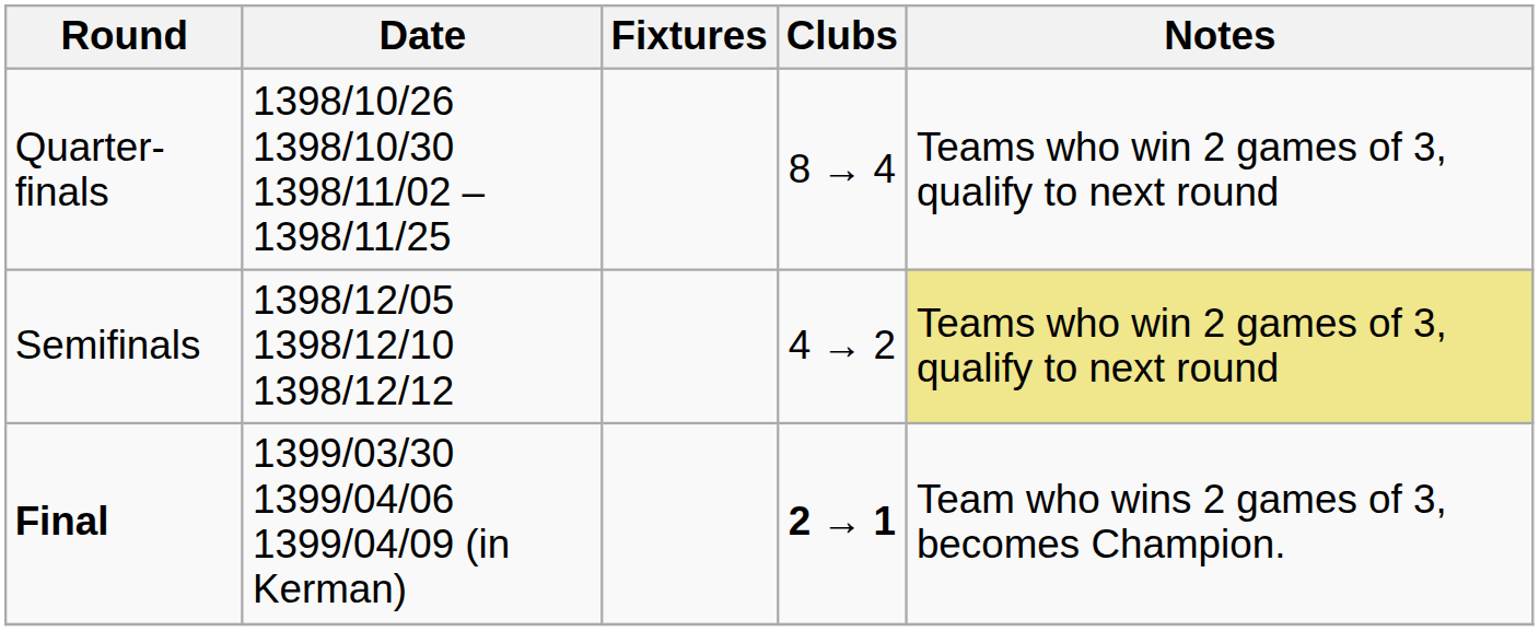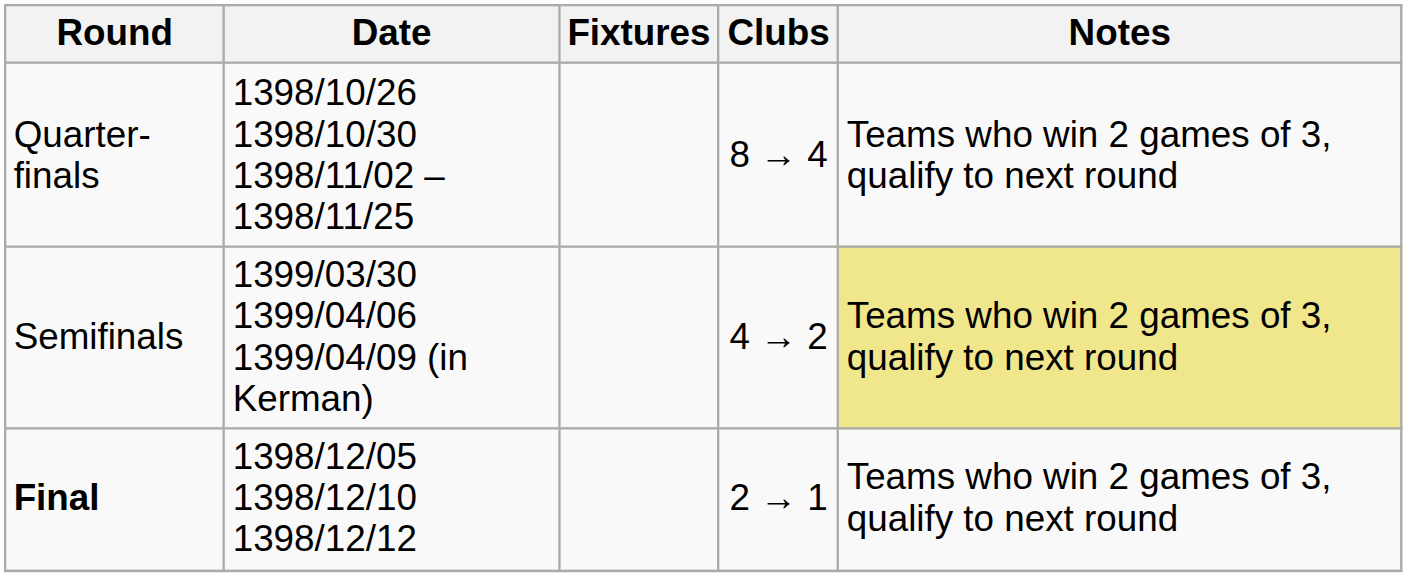 <table class="wikitable">
 <tr>
 <th>Round</th>
 <th>Date</th>
 <th>Fixtures</th>
 <th>Clubs</th>
 <th>Notes</th>
 </tr>
 <tr>
 <td>Quarter-finals</td>
 <td>1398/10/26<br>1398/10/30<br>1398/11/02 – 1398/11/25</td>
 <td align="center"></td>
 <td align="center">8 → 4</td>
 <td>Teams who win 2 games of 3, qualify to next round</td>
 </tr>
 <tr>
 <td>Semifinals</td>
-<td>1398/12/05<br>1398/12/10<br>1398/12/12</td>
+<td>1399/03/30<br>1399/04/06<br>1399/04/09 (in Kerman)</td>
 <td align="center"></td>
 <td align="center">4 → 2</td>
 <td style="background: khaki;">Teams who win 2 games of 3, qualify to next round</td>
 </tr>
 <tr>
 <td><strong>Final</strong></td>
-<td>1399/03/30<br>1399/04/06<br>1399/04/09 (in Kerman)</td>
+<td>1398/12/05<br>1398/12/10<br>1398/12/12</td>
 <td align="center"></td>
-<td align="center"><strong>2 → 1</strong></td>
-<td>Team who wins 2 games of 3, becomes Champion.</td>
+<td align="center">2 → 1</td>
+<td>Teams who win 2 games of 3, qualify to next round</td>
 </tr>
 <tr>
 </tr>
 </table>
